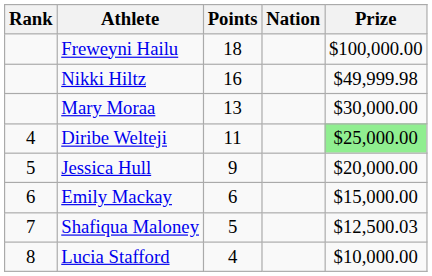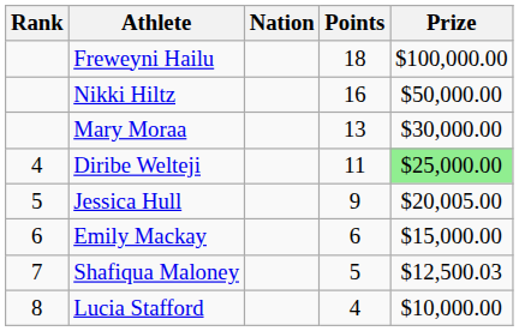 <table class="wikitable mw-datatable sortable" style="text-align:center;">
 <tr>
 <th scope="col" style="width: 10px;">Rank</th>
 <th scope="col">Athlete</th>
+<th scope="col">Nation</th>
 <th scope="col">Points</th>
-<th scope="col">Nation</th>
 <th scope="col">Prize</th>
 </tr>
 <tr>
 <td></td>
 <td align=left><a href='#'>Freweyni Hailu</a> </td>
+<td align=left></td>
 <td>18</td>
-<td align=left></td>
 <td>$100,000.00</td>
 </tr>
 <tr>
 <td></td>
 <td align=left><a href='#'>Nikki Hiltz</a> </td>
+<td align=left></td>
 <td>16</td>
-<td align=left></td>
-<td>$49,999.98</td>
+<td>$50,000.00</td>
 </tr>
 <tr>
 <td></td>
 <td align=left><a href='#'>Mary Moraa</a> </td>
+<td align=left></td>
 <td>13</td>
-<td align=left></td>
 <td>$30,000.00</td>
 </tr>
 <tr>
 <td>4</td>
 <td align=left><a href='#'>Diribe Welteji</a> </td>
+<td align=left></td>
 <td>11</td>
-<td align=left></td>
 <td style="background: lightgreen;">$25,000.00</td>
 </tr>
 <tr>
 <td>5</td>
 <td align=left><a href='#'>Jessica Hull</a> </td>
+<td align=left></td>
 <td>9</td>
-<td align=left></td>
-<td>$20,000.00</td>
+<td>$20,005.00</td>
 </tr>
 <tr>
 <td>6</td>
 <td align=left><a href='#'>Emily Mackay</a> </td>
+<td align=left></td>
 <td>6</td>
-<td align=left></td>
 <td>$15,000.00</td>
 </tr>
 <tr>
 <td>7</td>
 <td align=left><a href='#'>Shafiqua Maloney</a> </td>
+<td align=left></td>
 <td>5</td>
-<td align=left></td>
 <td>$12,500.03</td>
 </tr>
 <tr>
 <td>8</td>
 <td align=left><a href='#'>Lucia Stafford</a> </td>
+<td align=left></td>
 <td>4</td>
-<td align=left></td>
 <td>$10,000.00</td>
 </tr>
 </table>
